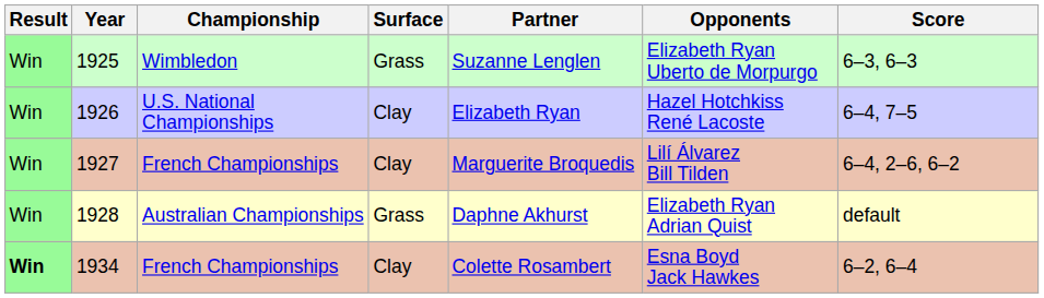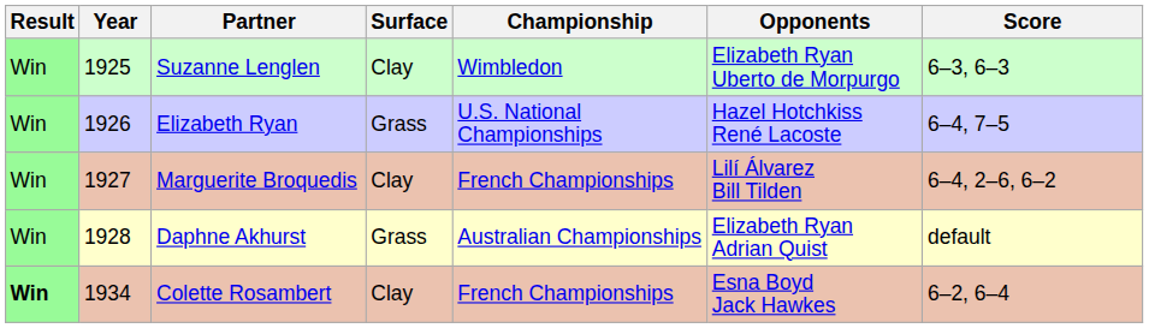 <table class="sortable wikitable">
 <tr>
 <th style="width:45px">Result</th>
 <th style="width:50px">Year</th>
+<th style="width:170px">Partner</th>
+<th style="width:50px">Surface</th>
 <th style="width:200px">Championship</th>
-<th style="width:50px">Surface</th>
-<th style="width:170px">Partner</th>
 <th style="width:170px">Opponents</th>
 <th style="width:180px" class="unsortable">Score</th>
 </tr>
 <tr style="background:#cfc;">
 <td style="background:#98fb98;">Win</td>
 <td>1925</td>
+<td> <a href='#'>Suzanne Lenglen</a></td>
+<td>Clay</td>
 <td><a href='#'>Wimbledon</a></td>
-<td>Grass</td>
-<td> <a href='#'>Suzanne Lenglen</a></td>
 <td> <a href='#'>Elizabeth Ryan</a> <br>   <a href='#'>Uberto de Morpurgo</a></td>
 <td>6–3, 6–3</td>
 </tr>
 <tr style="background:#ccf;">
 <td style="background:#98fb98;">Win</td>
 <td>1926</td>
+<td> <a href='#'>Elizabeth Ryan</a></td>
+<td>Grass</td>
 <td><a href='#'>U.S. National Championships</a></td>
-<td>Clay</td>
-<td> <a href='#'>Elizabeth Ryan</a></td>
 <td> <a href='#'>Hazel Hotchkiss</a> <br>  <a href='#'>René Lacoste</a></td>
 <td>6–4, 7–5</td>
 </tr>
 <tr style="background:#ebc2af;">
 <td style="background:#98fb98;">Win</td>
 <td>1927</td>
+<td> <a href='#'>Marguerite Broquedis</a></td>
+<td>Clay</td>
 <td><a href='#'>French Championships</a></td>
-<td>Clay</td>
-<td> <a href='#'>Marguerite Broquedis</a></td>
 <td> <a href='#'>Lilí Álvarez</a> <br>  <a href='#'>Bill Tilden</a></td>
 <td>6–4, 2–6, 6–2</td>
 </tr>
 <tr style="background:#ffc;">
 <td style="background:#98fb98;">Win</td>
 <td>1928</td>
+<td> <a href='#'>Daphne Akhurst</a></td>
+<td>Grass</td>
 <td><a href='#'>Australian Championships</a></td>
-<td>Grass</td>
-<td> <a href='#'>Daphne Akhurst</a></td>
 <td> <a href='#'>Elizabeth Ryan</a> <br>  <a href='#'>Adrian Quist</a></td>
 <td>default</td>
 </tr>
 <tr style="background:#ebc2af;">
 <td style="background:#98fb98;"><strong>Win</strong></td>
 <td>1934</td>
+<td> <a href='#'>Colette Rosambert</a></td>
+<td>Clay</td>
 <td><a href='#'>French Championships</a></td>
-<td>Clay</td>
-<td> <a href='#'>Colette Rosambert</a></td>
 <td> <a href='#'>Esna Boyd</a> <br>  <a href='#'>Jack Hawkes</a></td>
 <td>6–2, 6–4</td>
 </tr>
 </table>
